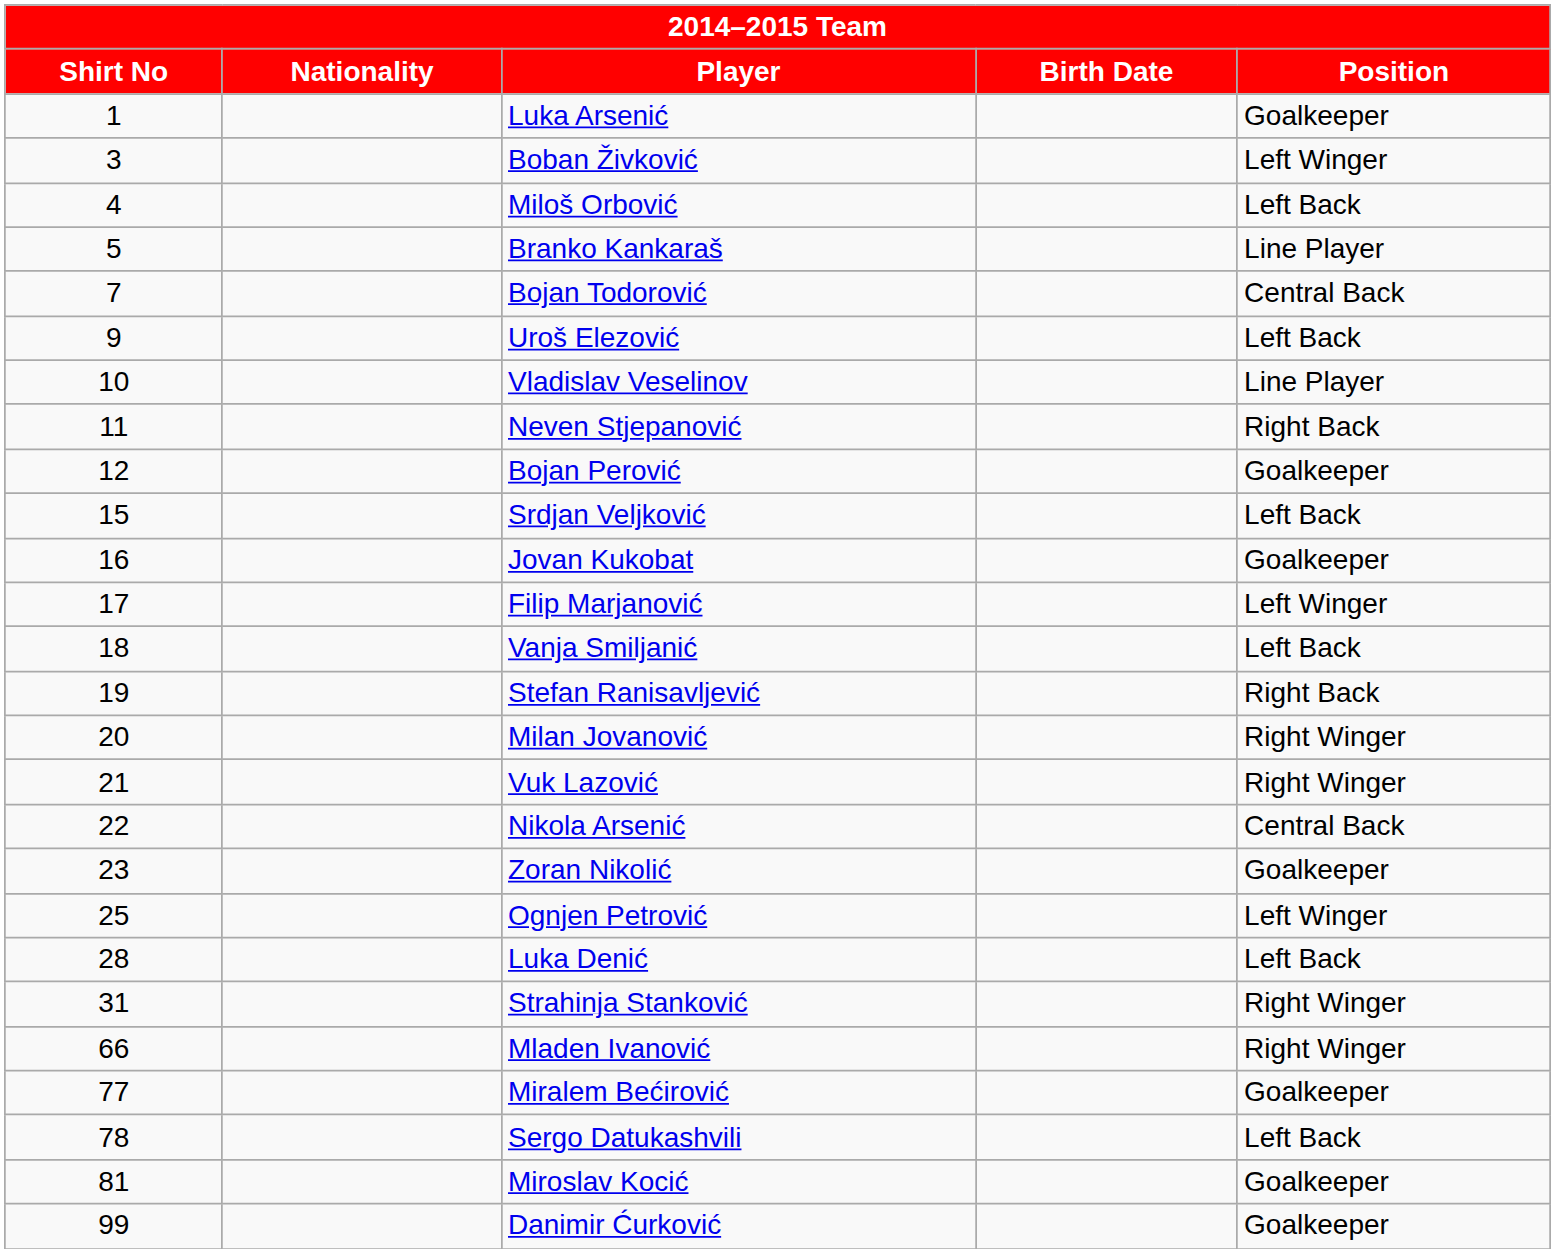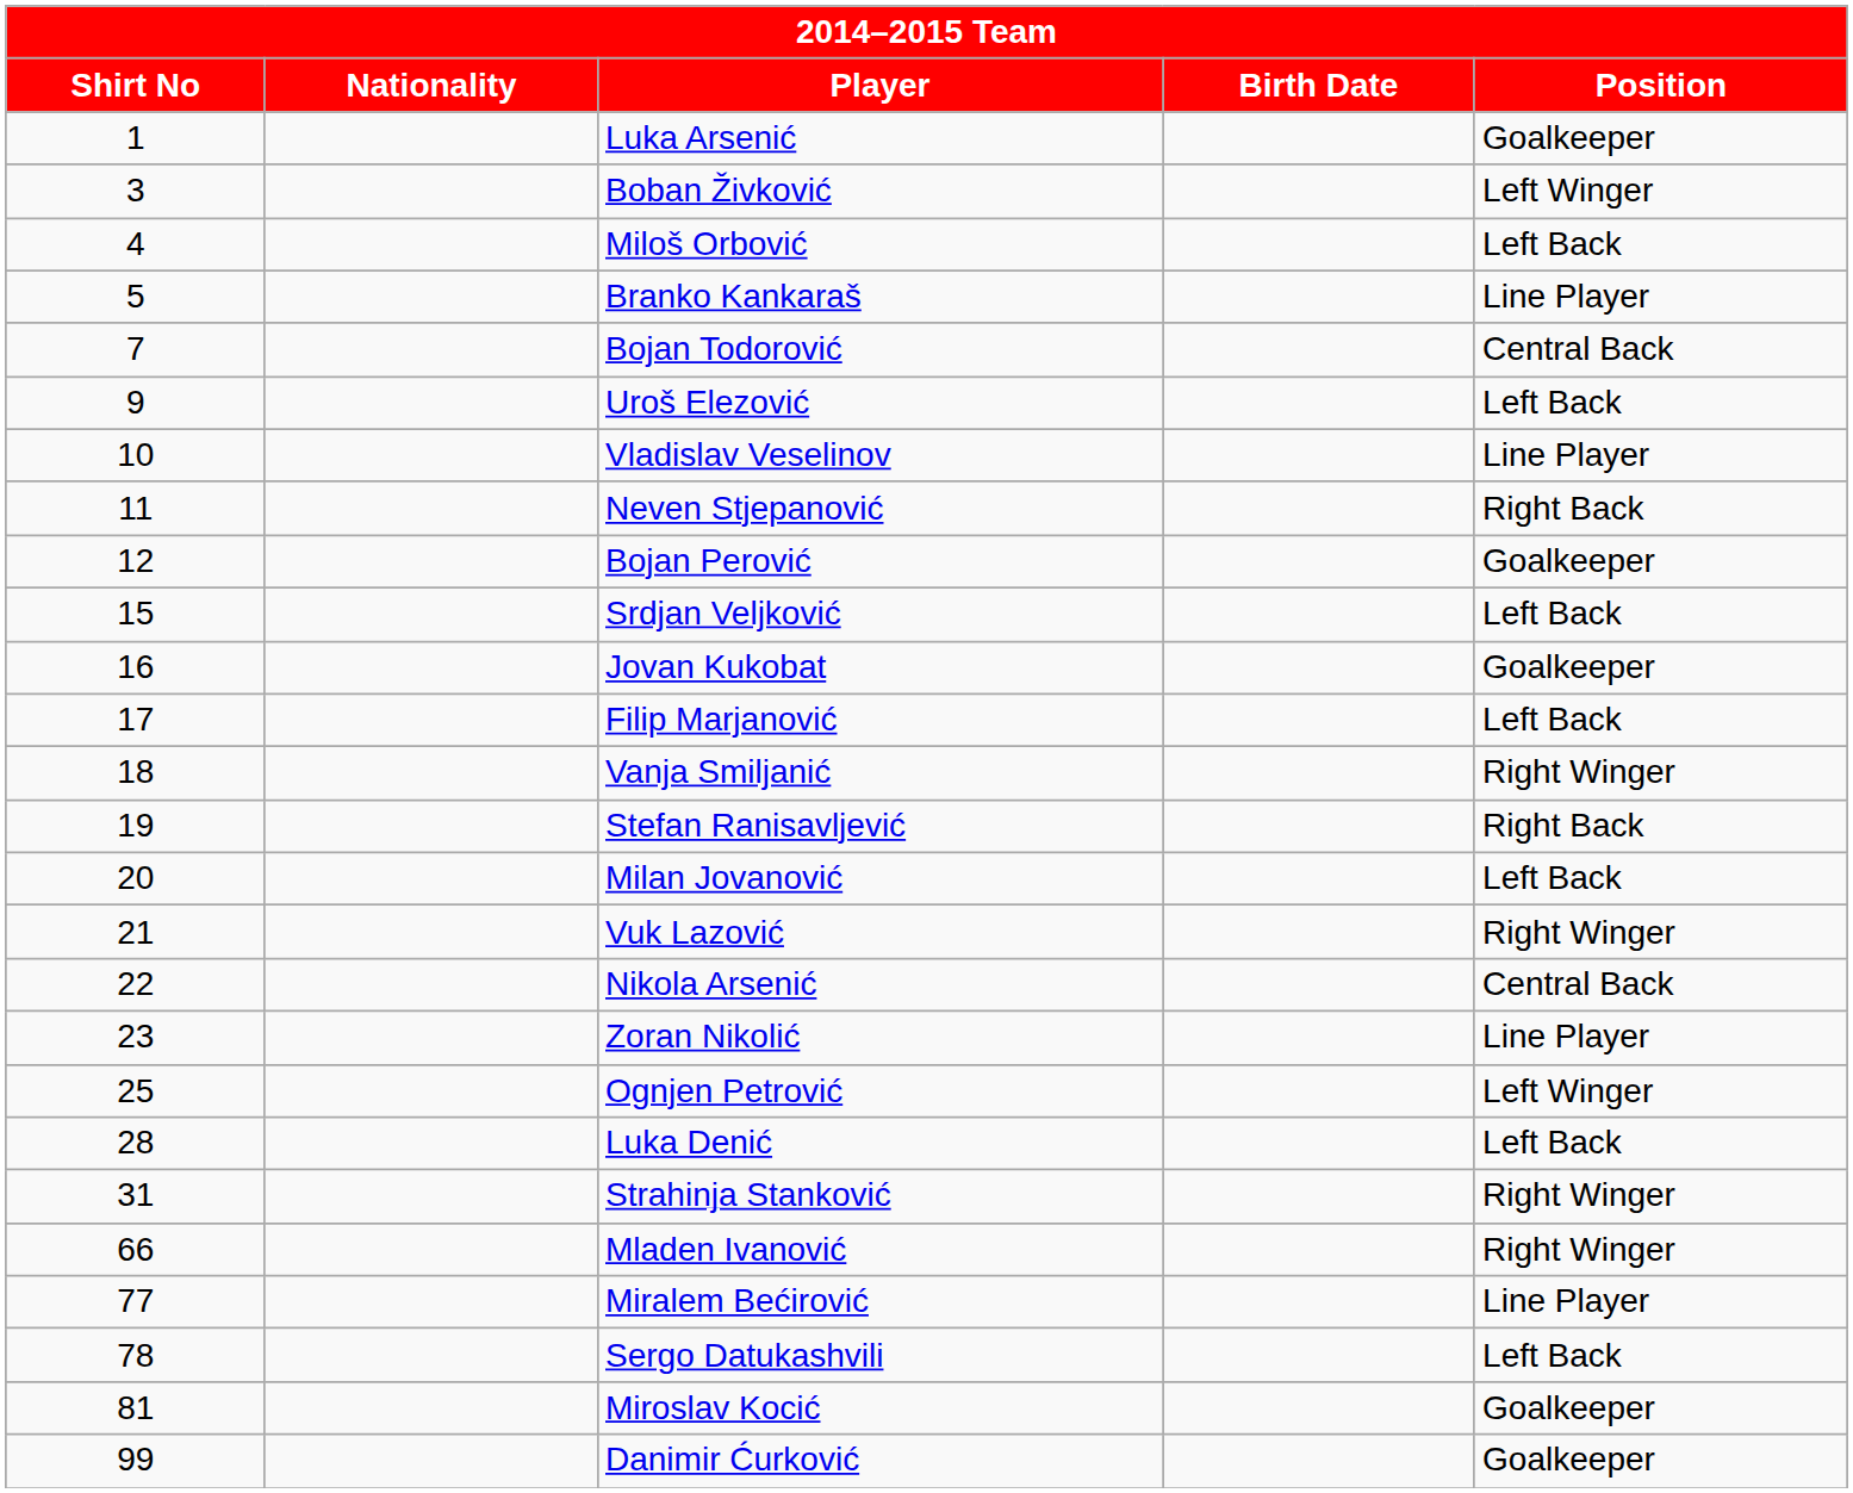 <table class="wikitable collapsible collapsed" style="width:100%;">
 <tr>
 <th colspan=5 style="background-color:#FF0000;color:#FFFFFF;text-align:center;"> <strong>2014–2015 Team</strong></th>
 </tr>
 <tr>
 <th style="color:#FFFFFF; background:#FF0000">Shirt No</th>
 <th style="color:#FFFFFF; background:#FF0000">Nationality</th>
 <th style="color:#FFFFFF; background:#FF0000">Player</th>
 <th style="color:#FFFFFF; background:#FF0000">Birth Date</th>
 <th style="color:#FFFFFF; background:#FF0000">Position</th>
 </tr>
 <tr>
 <td align=center>1</td>
 <td></td>
 <td><a href='#'>Luka Arsenić</a></td>
 <td></td>
 <td>Goalkeeper</td>
 </tr>
 <tr>
 <td align=center>3</td>
 <td></td>
 <td><a href='#'>Boban Živković</a></td>
 <td></td>
 <td>Left Winger</td>
 </tr>
 <tr>
 <td align=center>4</td>
 <td></td>
 <td><a href='#'>Miloš Orbović</a></td>
 <td></td>
 <td>Left Back</td>
 </tr>
 <tr>
 <td align=center>5</td>
 <td></td>
 <td><a href='#'>Branko Kankaraš</a></td>
 <td></td>
 <td>Line Player</td>
 </tr>
 <tr>
 <td align=center>7</td>
 <td></td>
 <td><a href='#'>Bojan Todorović</a></td>
 <td></td>
 <td>Central Back</td>
 </tr>
 <tr>
 <td align=center>9</td>
 <td></td>
 <td><a href='#'>Uroš Elezović</a></td>
 <td></td>
 <td>Left Back</td>
 </tr>
 <tr>
 <td align=center>10</td>
 <td></td>
 <td><a href='#'>Vladislav Veselinov</a></td>
 <td></td>
 <td>Line Player</td>
 </tr>
 <tr>
 <td align=center>11</td>
 <td></td>
 <td><a href='#'>Neven Stjepanović</a></td>
 <td></td>
 <td>Right Back</td>
 </tr>
 <tr>
 <td align=center>12</td>
 <td></td>
 <td><a href='#'>Bojan Perović</a></td>
 <td></td>
 <td>Goalkeeper</td>
 </tr>
 <tr>
 <td align=center>15</td>
 <td></td>
 <td><a href='#'>Srdjan Veljković</a></td>
 <td></td>
 <td>Left Back</td>
 </tr>
 <tr>
 <td align=center>16</td>
 <td></td>
 <td><a href='#'>Jovan Kukobat</a></td>
 <td></td>
 <td>Goalkeeper</td>
 </tr>
 <tr>
 <td align=center>17</td>
 <td></td>
 <td><a href='#'>Filip Marjanović</a></td>
 <td></td>
-<td>Left Winger</td>
+<td>Left Back</td>
 </tr>
 <tr>
 <td align=center>18</td>
 <td></td>
 <td><a href='#'>Vanja Smiljanić</a></td>
 <td></td>
-<td>Left Back</td>
+<td>Right Winger</td>
 </tr>
 <tr>
 <td align=center>19</td>
 <td></td>
 <td><a href='#'>Stefan Ranisavljević</a></td>
 <td></td>
 <td>Right Back</td>
 </tr>
 <tr>
 <td align=center>20</td>
 <td></td>
 <td><a href='#'>Milan Jovanović</a></td>
 <td></td>
-<td>Right Winger</td>
+<td>Left Back</td>
 </tr>
 <tr>
 <td align=center>21</td>
 <td></td>
 <td><a href='#'>Vuk Lazović</a></td>
 <td></td>
 <td>Right Winger</td>
 </tr>
 <tr>
 <td align=center>22</td>
 <td></td>
 <td><a href='#'>Nikola Arsenić</a></td>
 <td></td>
 <td>Central Back</td>
 </tr>
 <tr>
 <td align=center>23</td>
 <td></td>
 <td><a href='#'>Zoran Nikolić</a></td>
 <td></td>
-<td>Goalkeeper</td>
+<td>Line Player</td>
 </tr>
 <tr>
 <td align=center>25</td>
 <td></td>
 <td><a href='#'>Ognjen Petrović</a></td>
 <td></td>
 <td>Left Winger</td>
 </tr>
 <tr>
 <td align=center>28</td>
 <td></td>
 <td><a href='#'>Luka Denić</a></td>
 <td></td>
 <td>Left Back</td>
 </tr>
 <tr>
 <td align=center>31</td>
 <td></td>
 <td><a href='#'>Strahinja Stanković</a></td>
 <td></td>
 <td>Right Winger</td>
 </tr>
 <tr>
 <td align=center>66</td>
 <td></td>
 <td><a href='#'>Mladen Ivanović</a></td>
 <td></td>
 <td>Right Winger</td>
 </tr>
 <tr>
 <td align=center>77</td>
 <td></td>
 <td><a href='#'>Miralem Bećirović</a></td>
 <td></td>
-<td>Goalkeeper</td>
+<td>Line Player</td>
 </tr>
 <tr>
 <td align=center>78</td>
 <td></td>
 <td><a href='#'>Sergo Datukashvili</a></td>
 <td></td>
 <td>Left Back</td>
 </tr>
 <tr>
 <td align=center>81</td>
 <td></td>
 <td><a href='#'>Miroslav Kocić</a></td>
 <td></td>
 <td>Goalkeeper</td>
 </tr>
 <tr>
 <td align=center>99</td>
 <td></td>
 <td><a href='#'>Danimir Ćurković</a></td>
 <td></td>
 <td>Goalkeeper</td>
 </tr>
 </table>
